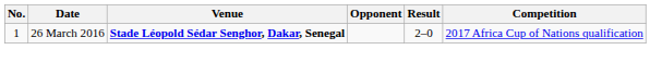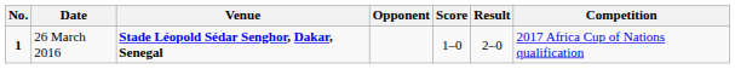 <table class="wikitable sortable">
 <tr>
 <th scope="col">No.</th>
 <th scope="col">Date</th>
 <th scope="col">Venue</th>
 <th scope="col">Opponent</th>
+<th scope="col">Score</th>
 <th scope="col">Result</th>
 <th scope="col">Competition</th>
 </tr>
 <tr>
-<td align="center">1</td>
+<td align="center"><strong>1</strong></td>
 <td>26 March 2016</td>
 <td><strong><a href='#'>Stade Léopold Sédar Senghor</a>, <a href='#'>Dakar</a>, Senegal</strong></td>
 <td></td>
+<td align="center">1–0</td>
 <td align="center">2–0</td>
 <td><a href='#'>2017 Africa Cup of Nations qualification</a></td>
 </tr>
 </table>
